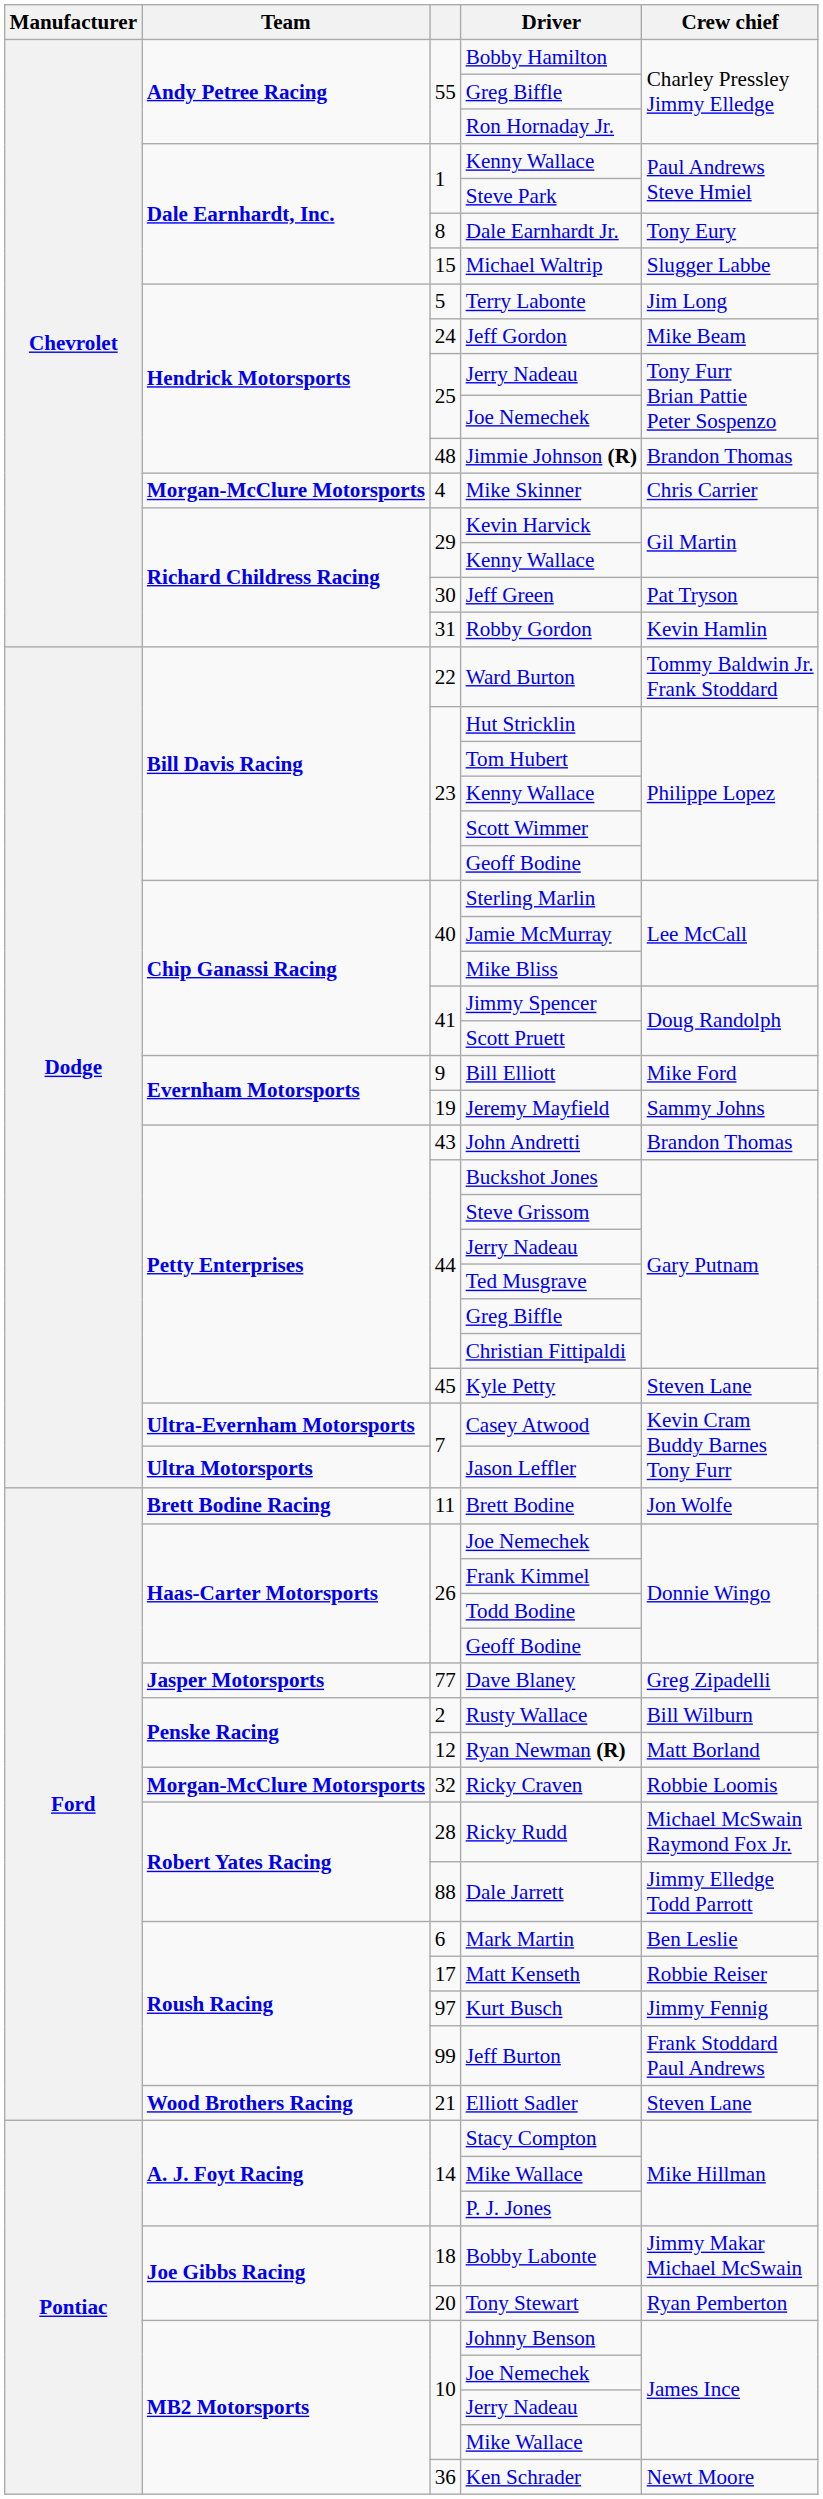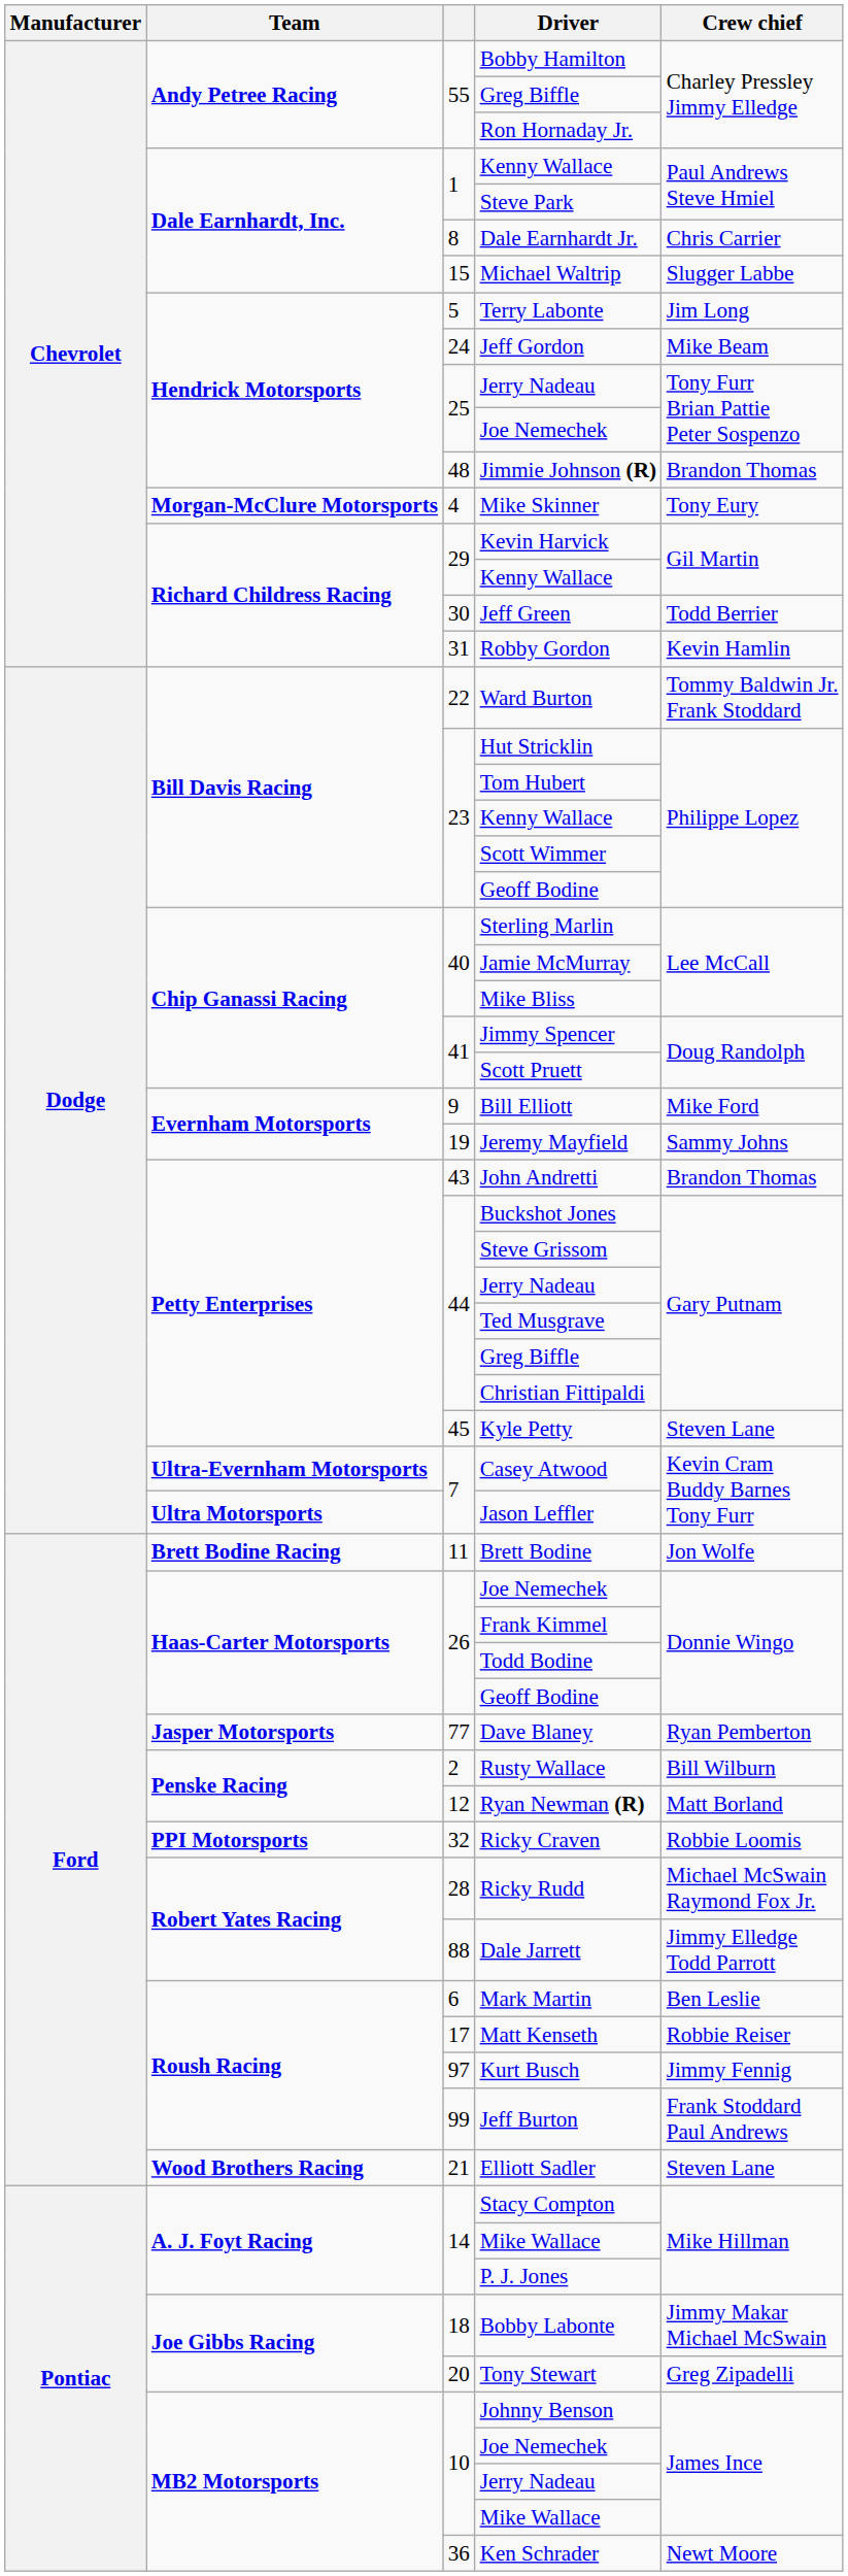 <table class="wikitable sortable" style="font-size: 95%;">
 <tr>
 <th>Manufacturer</th>
 <th>Team</th>
 <th></th>
 <th>Driver</th>
 <th>Crew chief</th>
 </tr>
 <tr>
 <th rowspan=17><a href='#'>Chevrolet</a></th>
 <td rowspan=3><strong><a href='#'>Andy Petree Racing</a></strong></td>
 <td rowspan="3">55</td>
 <td><a href='#'>Bobby Hamilton</a> <small></small></td>
 <td rowspan=3>Charley Pressley <small></small> <br> <a href='#'>Jimmy Elledge</a> <small></small></td>
 </tr>
 <tr>
 <td><a href='#'>Greg Biffle</a> <small></small></td>
 </tr>
 <tr>
 <td><a href='#'>Ron Hornaday Jr.</a> <small></small></td>
 </tr>
 <tr>
 <td rowspan=4><strong><a href='#'>Dale Earnhardt, Inc.</a></strong></td>
 <td rowspan="2">1</td>
 <td><a href='#'>Kenny Wallace</a> <small></small></td>
 <td rowspan=2><a href='#'>Paul Andrews</a> <small></small> <br> <a href='#'>Steve Hmiel</a> <small></small></td>
 </tr>
 <tr>
 <td><a href='#'>Steve Park</a> <small></small></td>
 </tr>
 <tr>
 <td>8</td>
 <td><a href='#'>Dale Earnhardt Jr.</a></td>
-<td><a href='#'>Tony Eury</a></td>
+<td><a href='#'>Chris Carrier</a></td>
 </tr>
 <tr>
 <td>15</td>
 <td><a href='#'>Michael Waltrip</a></td>
 <td><a href='#'>Slugger Labbe</a></td>
 </tr>
 <tr>
 <td rowspan=5><strong><a href='#'>Hendrick Motorsports</a></strong></td>
 <td>5</td>
 <td><a href='#'>Terry Labonte</a></td>
 <td><a href='#'>Jim Long</a></td>
 </tr>
 <tr>
 <td>24</td>
 <td><a href='#'>Jeff Gordon</a></td>
 <td><a href='#'>Mike Beam</a></td>
 </tr>
 <tr>
 <td rowspan="2">25</td>
 <td><a href='#'>Jerry Nadeau</a> <small></small></td>
 <td rowspan=2><a href='#'>Tony Furr</a> <small></small> <br> <a href='#'>Brian Pattie</a> <small></small> <br> <a href='#'>Peter Sospenzo</a> <small></small></td>
 </tr>
 <tr>
 <td><a href='#'>Joe Nemechek</a> <small></small></td>
 </tr>
 <tr>
 <td>48</td>
 <td><a href='#'>Jimmie Johnson</a> <strong>(R)</strong></td>
 <td><a href='#'>Brandon Thomas</a></td>
 </tr>
 <tr>
 <td><strong><a href='#'>Morgan-McClure Motorsports</a></strong></td>
 <td>4</td>
 <td><a href='#'>Mike Skinner</a></td>
-<td><a href='#'>Chris Carrier</a></td>
+<td><a href='#'>Tony Eury</a></td>
 </tr>
 <tr>
 <td rowspan=4><strong><a href='#'>Richard Childress Racing</a></strong></td>
 <td rowspan="2">29</td>
 <td><a href='#'>Kevin Harvick</a> <small></small></td>
 <td rowspan=2><a href='#'>Gil Martin</a></td>
 </tr>
 <tr>
 <td><a href='#'>Kenny Wallace</a> <small></small></td>
 </tr>
 <tr>
 <td>30</td>
 <td><a href='#'>Jeff Green</a></td>
-<td><a href='#'>Pat Tryson</a></td>
+<td><a href='#'>Todd Berrier</a></td>
 </tr>
 <tr>
 <td>31</td>
 <td><a href='#'>Robby Gordon</a></td>
 <td><a href='#'>Kevin Hamlin</a></td>
 </tr>
 <tr>
 <th rowspan=23><a href='#'>Dodge</a></th>
 <td rowspan=6><strong><a href='#'>Bill Davis Racing</a></strong></td>
 <td>22</td>
 <td><a href='#'>Ward Burton</a></td>
 <td><a href='#'>Tommy Baldwin Jr.</a> <small></small> <br> <a href='#'>Frank Stoddard</a> <small></small></td>
 </tr>
 <tr>
 <td rowspan="5">23</td>
 <td><a href='#'>Hut Stricklin</a> <small></small></td>
 <td rowspan=5><a href='#'>Philippe Lopez</a></td>
 </tr>
 <tr>
 <td><a href='#'>Tom Hubert</a> <small></small></td>
 </tr>
 <tr>
 <td><a href='#'>Kenny Wallace</a> <small></small></td>
 </tr>
 <tr>
 <td><a href='#'>Scott Wimmer</a> <small></small></td>
 </tr>
 <tr>
 <td><a href='#'>Geoff Bodine</a> <small></small></td>
 </tr>
 <tr>
 <td rowspan=5><strong><a href='#'>Chip Ganassi Racing</a></strong></td>
 <td rowspan="3">40</td>
 <td><a href='#'>Sterling Marlin</a> <small></small></td>
 <td rowspan=3><a href='#'>Lee McCall</a></td>
 </tr>
 <tr>
 <td><a href='#'>Jamie McMurray</a> <small></small></td>
 </tr>
 <tr>
 <td><a href='#'>Mike Bliss</a> <small></small></td>
 </tr>
 <tr>
 <td rowspan="2">41</td>
 <td><a href='#'>Jimmy Spencer</a> <small></small></td>
 <td rowspan=2><a href='#'>Doug Randolph</a></td>
 </tr>
 <tr>
 <td><a href='#'>Scott Pruett</a> <small></small></td>
 </tr>
 <tr>
 <td rowspan=2><strong><a href='#'>Evernham Motorsports</a></strong></td>
 <td>9</td>
 <td><a href='#'>Bill Elliott</a></td>
 <td><a href='#'>Mike Ford</a></td>
 </tr>
 <tr>
 <td>19</td>
 <td><a href='#'>Jeremy Mayfield</a></td>
 <td><a href='#'>Sammy Johns</a></td>
 </tr>
 <tr>
 <td rowspan=8><strong><a href='#'>Petty Enterprises</a></strong></td>
 <td>43</td>
 <td><a href='#'>John Andretti</a></td>
 <td><a href='#'>Brandon Thomas</a></td>
 </tr>
 <tr>
 <td rowspan="6">44</td>
 <td><a href='#'>Buckshot Jones</a> <small></small></td>
 <td rowspan=6><a href='#'>Gary Putnam</a></td>
 </tr>
 <tr>
 <td><a href='#'>Steve Grissom</a> <small></small></td>
 </tr>
 <tr>
 <td><a href='#'>Jerry Nadeau</a> <small></small></td>
 </tr>
 <tr>
 <td><a href='#'>Ted Musgrave</a> <small></small></td>
 </tr>
 <tr>
 <td><a href='#'>Greg Biffle</a> <small></small></td>
 </tr>
 <tr>
 <td><a href='#'>Christian Fittipaldi</a> <small></small></td>
 </tr>
 <tr>
 <td>45</td>
 <td><a href='#'>Kyle Petty</a></td>
 <td><a href='#'>Steven Lane</a></td>
 </tr>
 <tr>
 <td><strong><a href='#'>Ultra-Evernham Motorsports</a></strong></td>
 <td rowspan="2">7</td>
 <td><a href='#'>Casey Atwood</a> <small></small></td>
 <td rowspan=2><a href='#'>Kevin Cram</a> <small></small> <br> <a href='#'>Buddy Barnes</a> <small></small> <br> <a href='#'>Tony Furr</a> <small></small></td>
 </tr>
 <tr>
 <td><strong><a href='#'>Ultra Motorsports</a></strong></td>
 <td><a href='#'>Jason Leffler</a> <small></small></td>
 </tr>
 <tr>
 <th rowspan=16><a href='#'>Ford</a></th>
 <td><strong><a href='#'>Brett Bodine Racing</a></strong></td>
 <td>11</td>
 <td><a href='#'>Brett Bodine</a></td>
 <td><a href='#'>Jon Wolfe</a></td>
 </tr>
 <tr>
 <td rowspan=4><strong><a href='#'>Haas-Carter Motorsports</a></strong></td>
 <td rowspan="4">26</td>
 <td><a href='#'>Joe Nemechek</a> <small></small></td>
 <td rowspan=4><a href='#'>Donnie Wingo</a></td>
 </tr>
 <tr>
 <td><a href='#'>Frank Kimmel</a> <small></small></td>
 </tr>
 <tr>
 <td><a href='#'>Todd Bodine</a> <small></small></td>
 </tr>
 <tr>
 <td><a href='#'>Geoff Bodine</a> <small></small></td>
 </tr>
 <tr>
 <td><strong><a href='#'>Jasper Motorsports</a></strong></td>
 <td>77</td>
 <td><a href='#'>Dave Blaney</a></td>
-<td><a href='#'>Greg Zipadelli</a></td>
+<td><a href='#'>Ryan Pemberton</a></td>
 </tr>
 <tr>
 <td rowspan=2><strong><a href='#'>Penske Racing</a></strong></td>
 <td>2</td>
 <td><a href='#'>Rusty Wallace</a></td>
 <td><a href='#'>Bill Wilburn</a></td>
 </tr>
 <tr>
 <td>12</td>
 <td><a href='#'>Ryan Newman</a> <strong>(R)</strong></td>
 <td><a href='#'>Matt Borland</a></td>
 </tr>
 <tr>
-<td><strong><a href='#'>Morgan-McClure Motorsports</a></strong></td>
+<td><strong><a href='#'>PPI Motorsports</a></strong></td>
 <td>32</td>
 <td><a href='#'>Ricky Craven</a></td>
 <td><a href='#'>Robbie Loomis</a></td>
 </tr>
 <tr>
 <td rowspan=2><strong><a href='#'>Robert Yates Racing</a></strong></td>
 <td>28</td>
 <td><a href='#'>Ricky Rudd</a></td>
 <td><a href='#'>Michael McSwain</a> <small></small><br> <a href='#'>Raymond Fox Jr.</a> <small></small></td>
 </tr>
 <tr>
 <td>88</td>
 <td><a href='#'>Dale Jarrett</a></td>
 <td><a href='#'>Jimmy Elledge</a> <small></small> <br> <a href='#'>Todd Parrott</a> <small></small></td>
 </tr>
 <tr>
 <td rowspan=4><strong><a href='#'>Roush Racing</a></strong></td>
 <td>6</td>
 <td><a href='#'>Mark Martin</a></td>
 <td><a href='#'>Ben Leslie</a></td>
 </tr>
 <tr>
 <td>17</td>
 <td><a href='#'>Matt Kenseth</a></td>
 <td><a href='#'>Robbie Reiser</a></td>
 </tr>
 <tr>
 <td>97</td>
 <td><a href='#'>Kurt Busch</a></td>
 <td><a href='#'>Jimmy Fennig</a></td>
 </tr>
 <tr>
 <td>99</td>
 <td><a href='#'>Jeff Burton</a></td>
 <td><a href='#'>Frank Stoddard</a> <small></small> <br> <a href='#'>Paul Andrews</a> <small></small></td>
 </tr>
 <tr>
 <td><strong><a href='#'>Wood Brothers Racing</a></strong></td>
 <td>21</td>
 <td><a href='#'>Elliott Sadler</a></td>
 <td><a href='#'>Steven Lane</a></td>
 </tr>
 <tr>
 <th rowspan=10><a href='#'>Pontiac</a></th>
 <td rowspan=3><strong><a href='#'>A. J. Foyt Racing</a></strong></td>
 <td rowspan="3">14</td>
 <td><a href='#'>Stacy Compton</a> <small></small></td>
 <td rowspan=3><a href='#'>Mike Hillman</a></td>
 </tr>
 <tr>
 <td><a href='#'>Mike Wallace</a> <small></small></td>
 </tr>
 <tr>
 <td><a href='#'>P. J. Jones</a> <small></small></td>
 </tr>
 <tr>
 <td rowspan=2><strong><a href='#'>Joe Gibbs Racing</a></strong></td>
 <td>18</td>
 <td><a href='#'>Bobby Labonte</a></td>
 <td><a href='#'>Jimmy Makar</a> <small></small><br> <a href='#'>Michael McSwain</a> <small></small></td>
 </tr>
 <tr>
 <td>20</td>
 <td><a href='#'>Tony Stewart</a></td>
-<td><a href='#'>Ryan Pemberton</a></td>
+<td><a href='#'>Greg Zipadelli</a></td>
 </tr>
 <tr>
 <td rowspan=5><strong><a href='#'>MB2 Motorsports</a></strong></td>
 <td rowspan="4">10</td>
 <td><a href='#'>Johnny Benson</a> <small></small></td>
 <td rowspan=4><a href='#'>James Ince</a></td>
 </tr>
 <tr>
 <td><a href='#'>Joe Nemechek</a> <small></small></td>
 </tr>
 <tr>
 <td><a href='#'>Jerry Nadeau</a> <small></small></td>
 </tr>
 <tr>
 <td><a href='#'>Mike Wallace</a> <small></small></td>
 </tr>
 <tr>
 <td>36</td>
 <td><a href='#'>Ken Schrader</a></td>
 <td><a href='#'>Newt Moore</a></td>
 </tr>
 </table>
